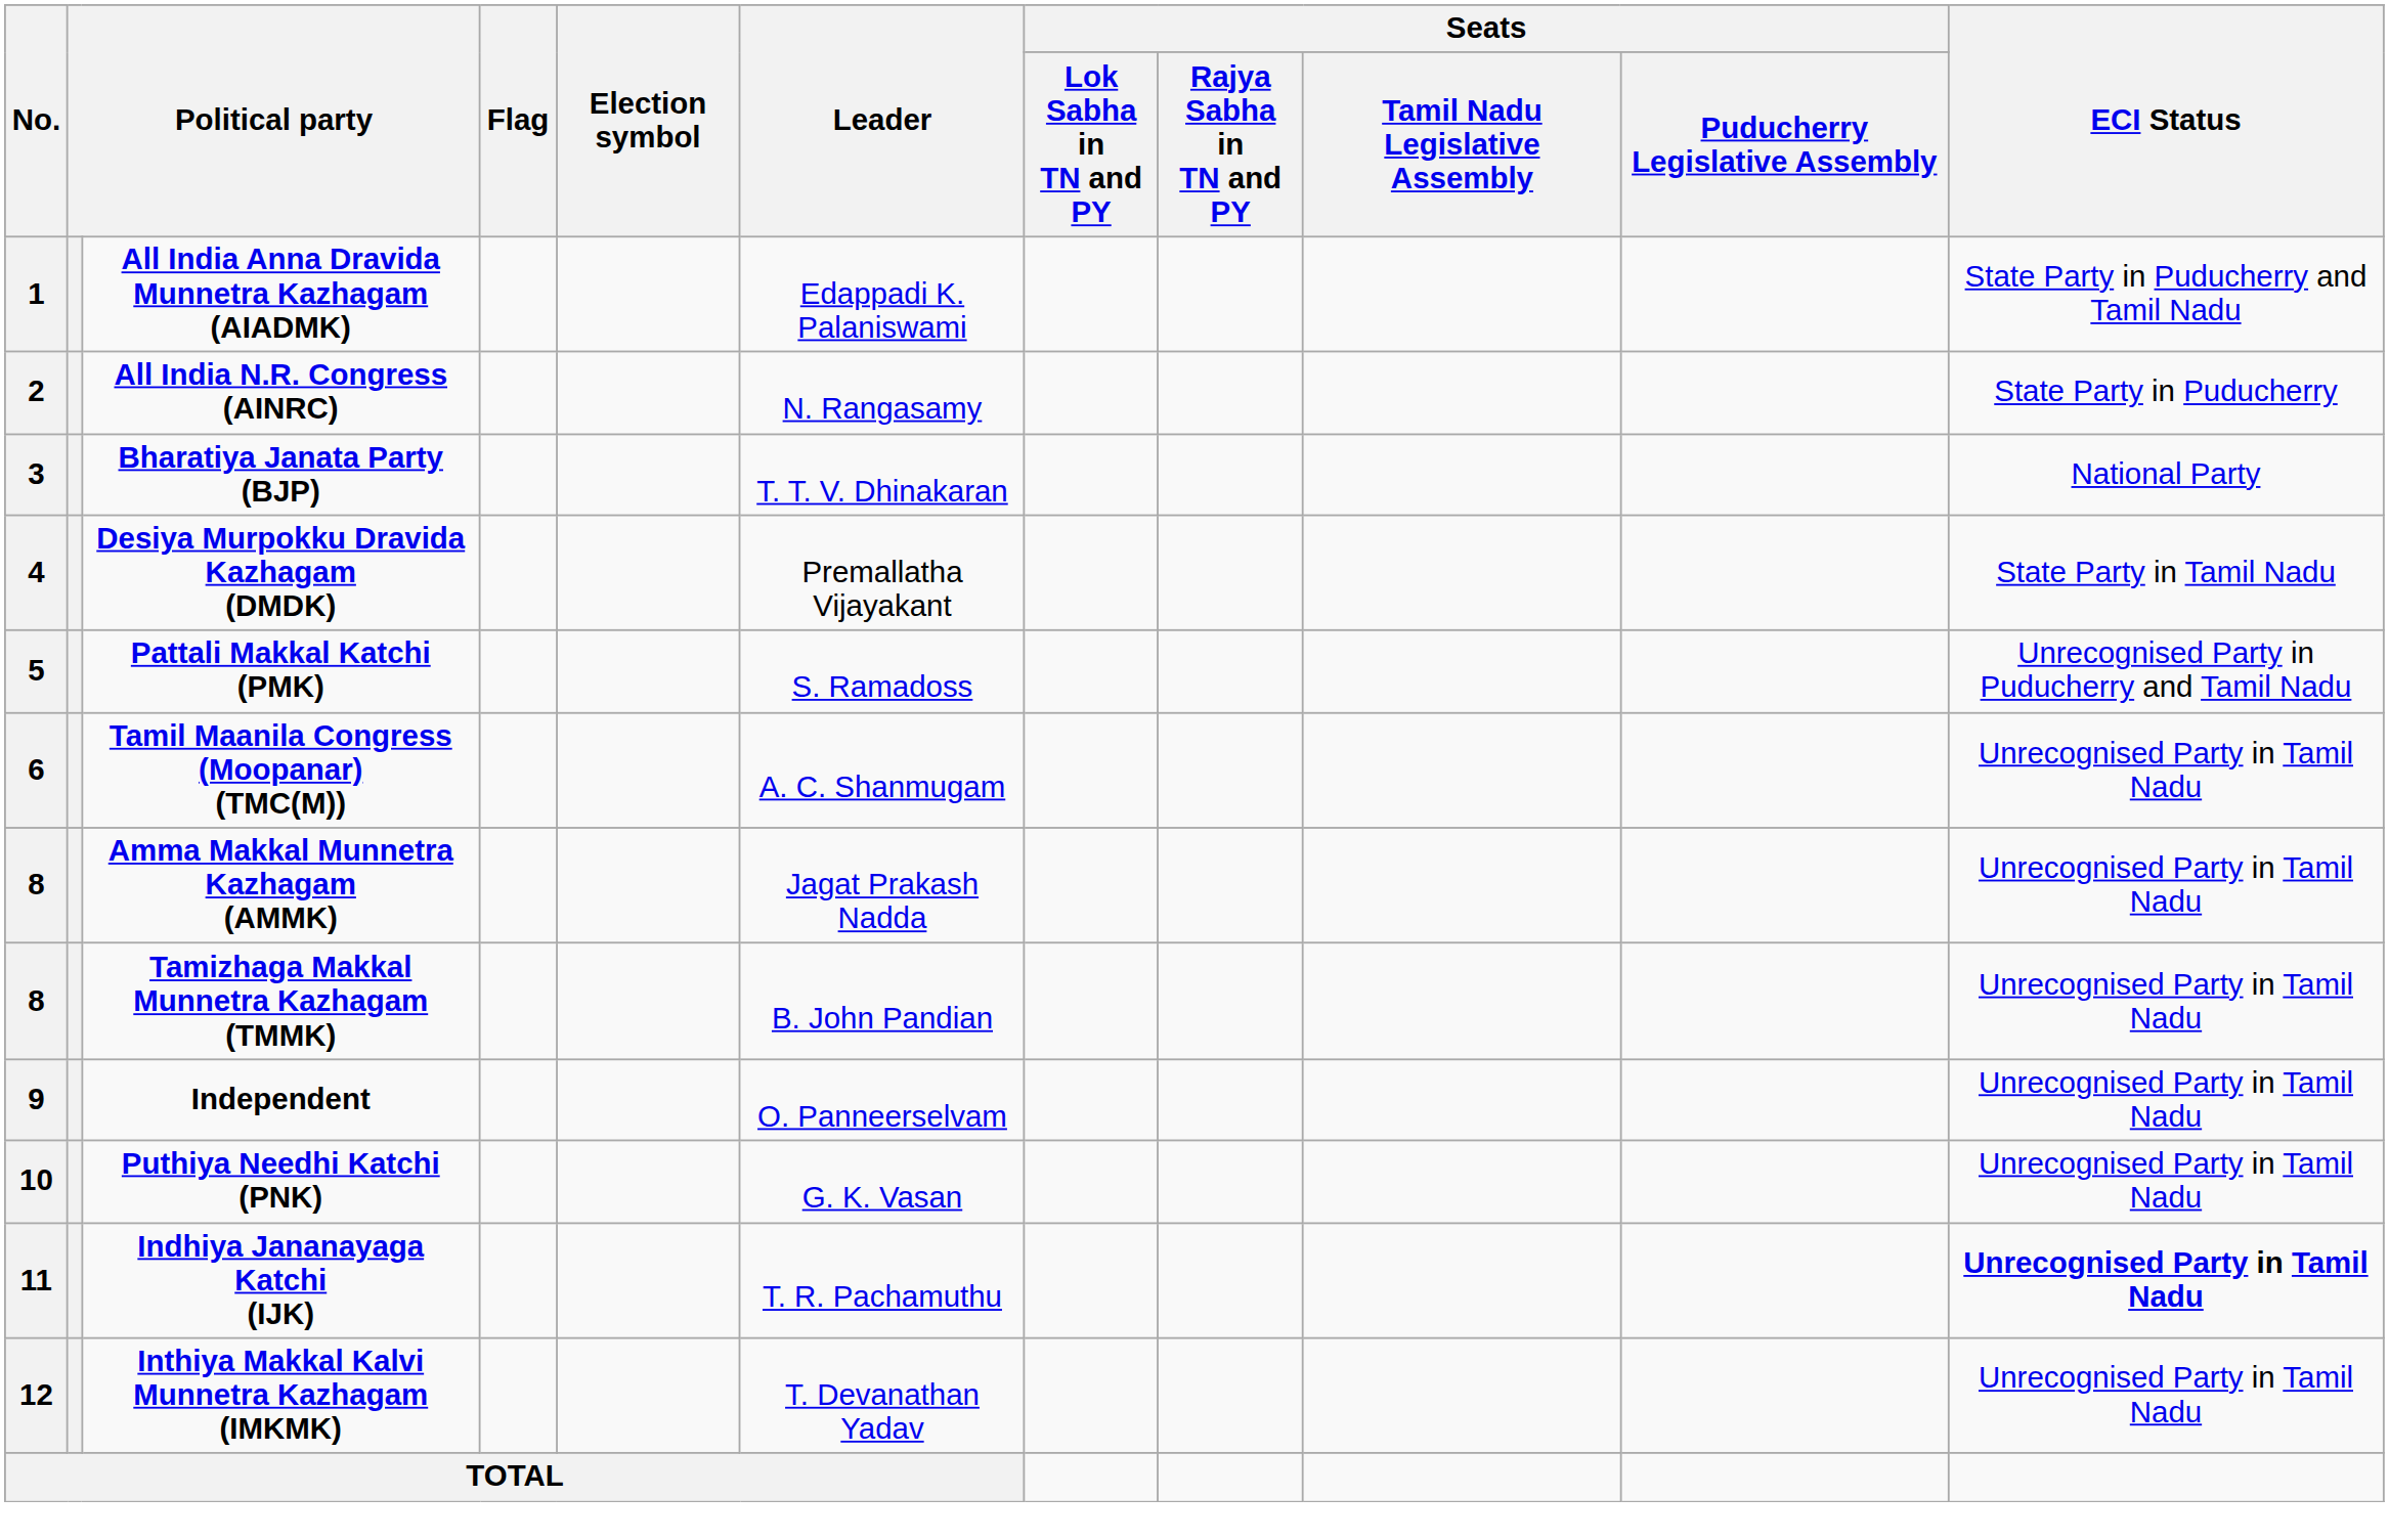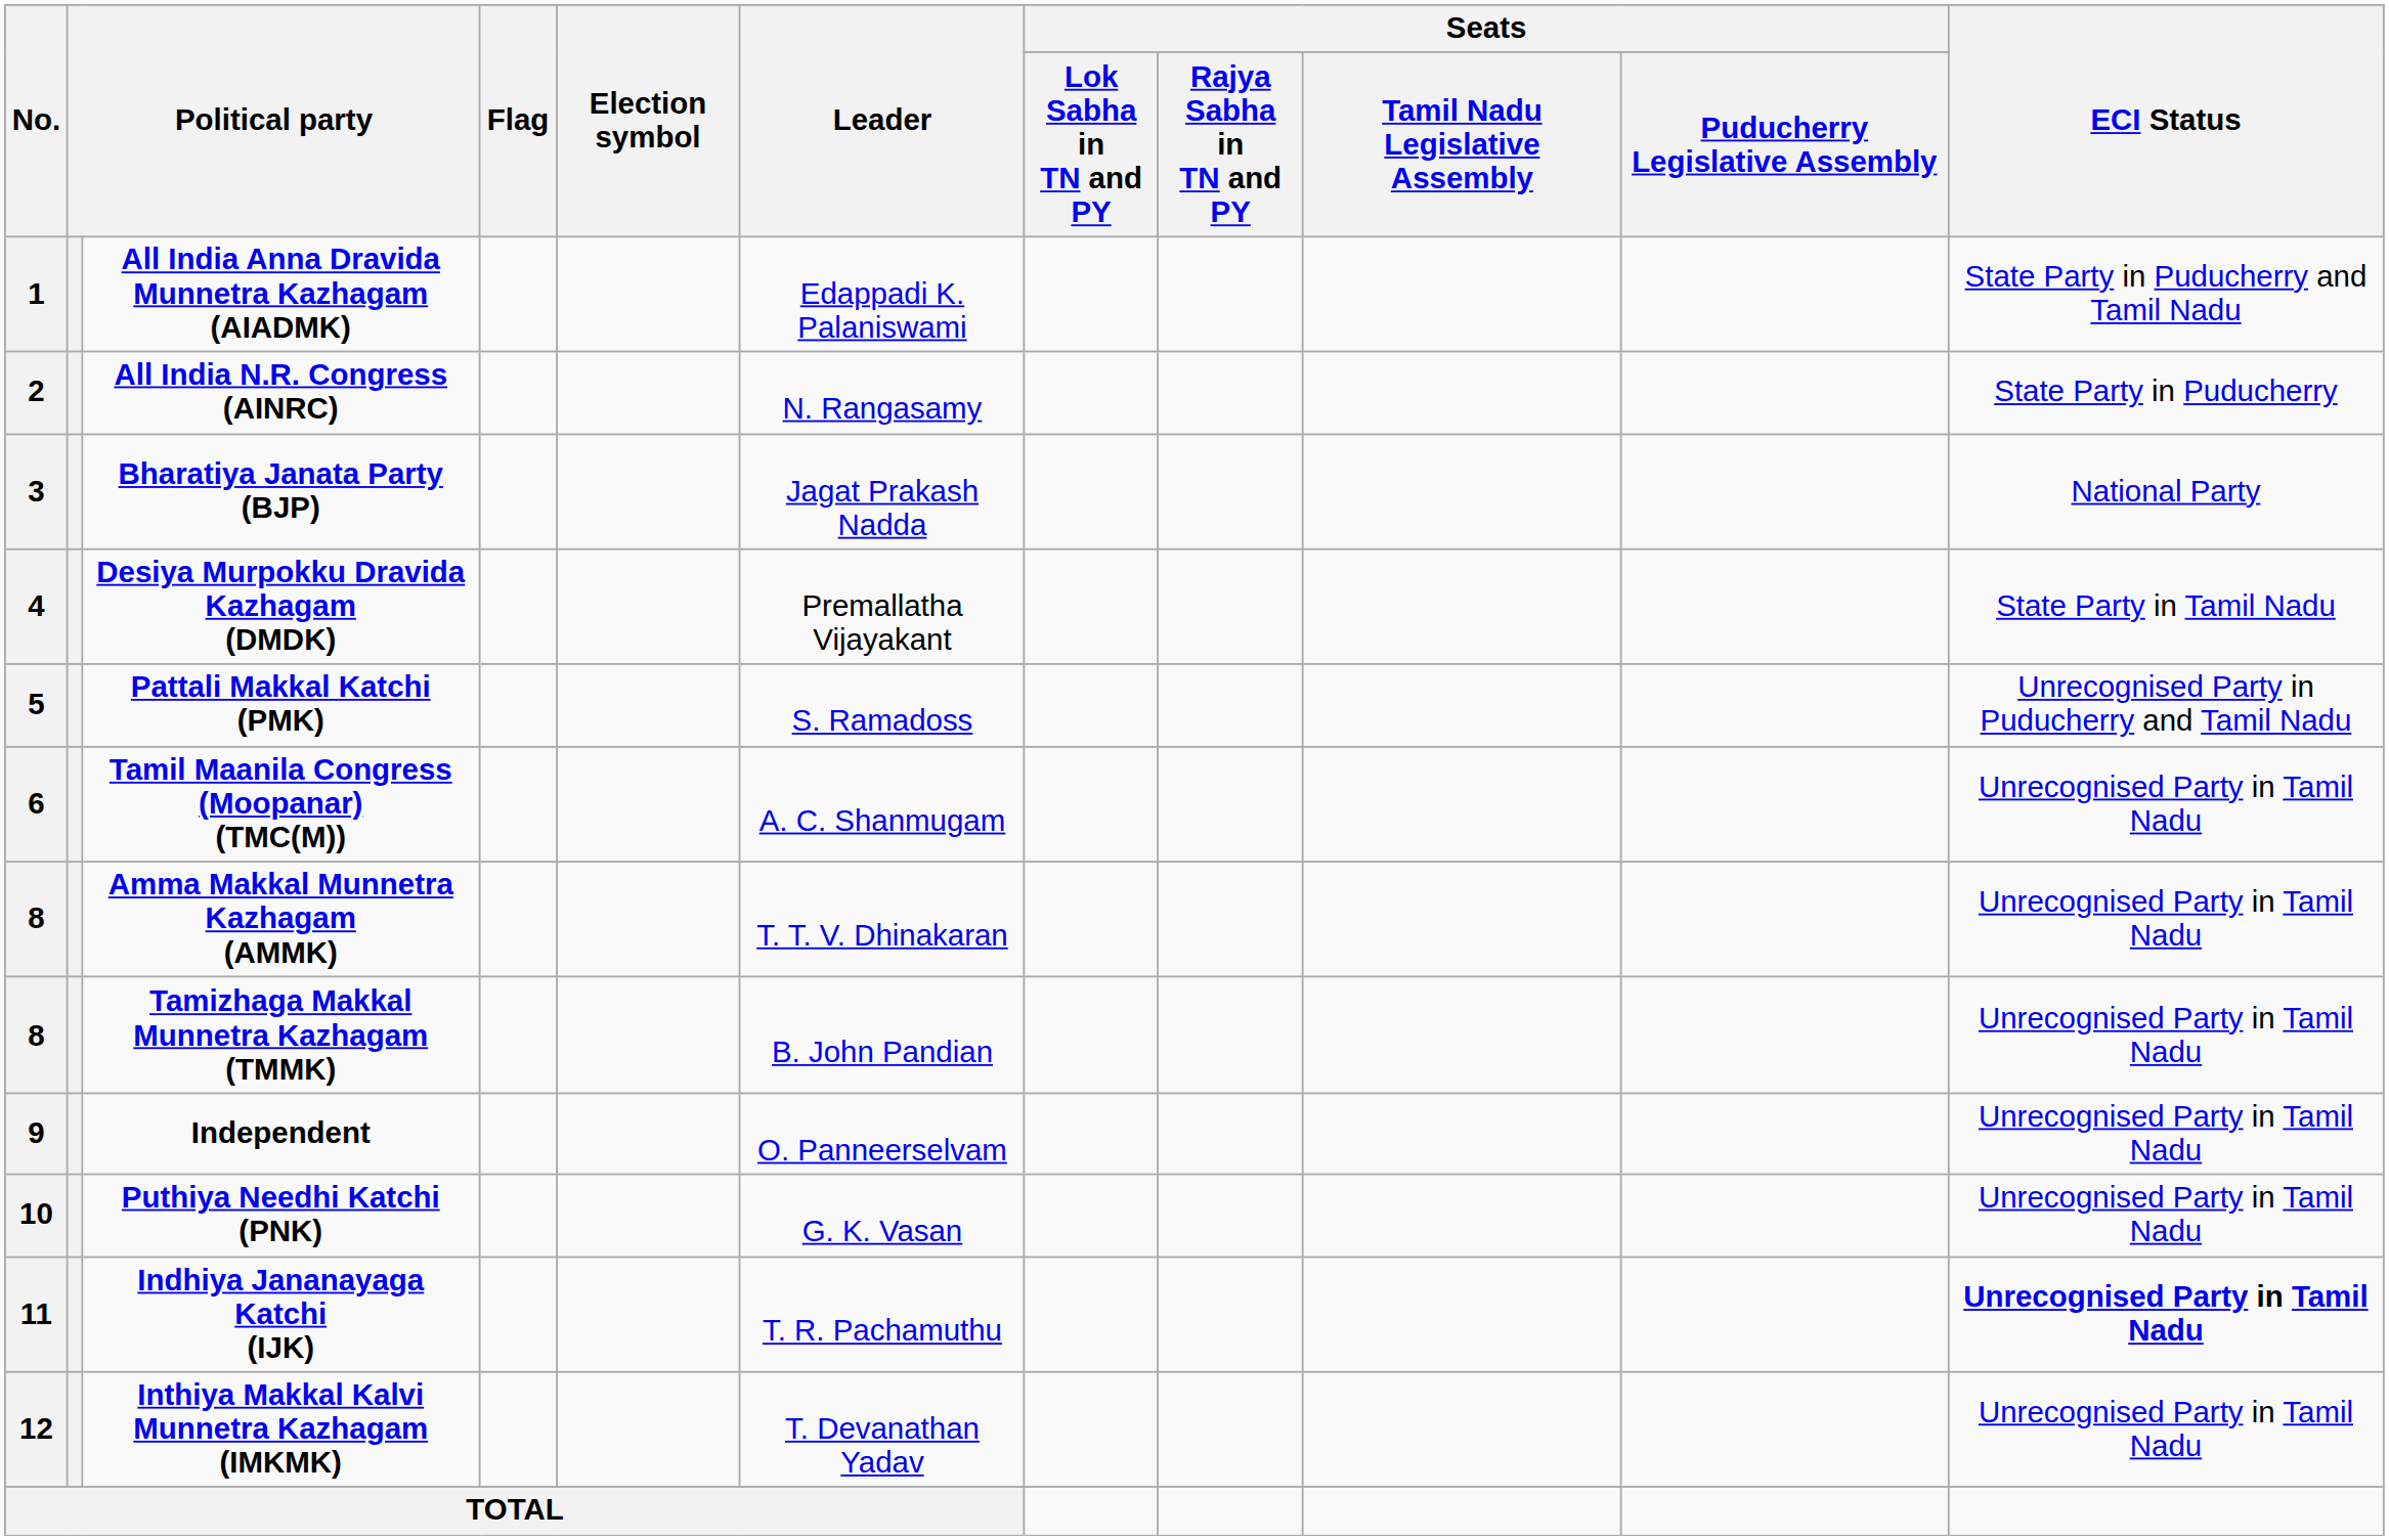 <table class="wikitable sortable" style="width:100%; text-align:center">
 <tr>
 <th rowspan=2>No.</th>
 <th colspan=2 rowspan=2>Political party</th>
 <th rowspan=2>Flag</th>
 <th rowspan=2>Election symbol</th>
 <th rowspan=2>Leader</th>
 <th colspan=4>Seats</th>
 <th rowspan=2><a href='#'>ECI</a> Status</th>
 </tr>
 <tr>
 <th><a href='#'>Lok Sabha</a><br>in<br><a href='#'>TN</a> and <a href='#'>PY</a></th>
 <th><a href='#'>Rajya Sabha</a><br>in<br><a href='#'>TN</a> and <a href='#'>PY</a></th>
 <th><a href='#'>Tamil Nadu Legislative Assembly</a></th>
 <th><a href='#'>Puducherry Legislative Assembly</a></th>
 </tr>
 <tr>
 <th>1</th>
 <th></th>
 <td><strong><a href='#'>All India Anna Dravida Munnetra Kazhagam</a><br>(AIADMK)</strong></td>
 <td></td>
 <td></td>
 <td><br><a href='#'>Edappadi K. Palaniswami</a></td>
 <td></td>
 <td></td>
 <td></td>
 <td></td>
 <td><a href='#'>State Party</a> in <a href='#'>Puducherry</a> and <a href='#'>Tamil Nadu</a></td>
 </tr>
 <tr>
 <th>2</th>
 <th></th>
 <td><strong><a href='#'>All India N.R. Congress</a><br>(AINRC)</strong></td>
 <td></td>
 <td></td>
 <td><br><a href='#'>N. Rangasamy</a></td>
 <td></td>
 <td></td>
 <td></td>
 <td></td>
 <td><a href='#'>State Party</a> in <a href='#'>Puducherry</a></td>
 </tr>
 <tr>
 <th>3</th>
 <th></th>
 <td><strong><a href='#'>Bharatiya Janata Party</a><br>(BJP)</strong></td>
 <td></td>
 <td></td>
-<td><br><a href='#'>T. T. V. Dhinakaran</a></td>
+<td><br><a href='#'>Jagat Prakash Nadda</a></td>
 <td></td>
 <td></td>
 <td></td>
 <td></td>
 <td><a href='#'>National Party</a></td>
 </tr>
 <tr>
 <th>4</th>
 <th></th>
 <td><strong><a href='#'>Desiya Murpokku Dravida Kazhagam</a><br>(DMDK)</strong></td>
 <td></td>
 <td></td>
 <td><br>Premallatha Vijayakant</td>
 <td></td>
 <td></td>
 <td></td>
 <td></td>
 <td><a href='#'>State Party</a> in <a href='#'>Tamil Nadu</a></td>
 </tr>
 <tr>
 <th>5</th>
 <th></th>
 <td><strong><a href='#'>Pattali Makkal Katchi</a><br>(PMK)</strong></td>
 <td></td>
 <td></td>
 <td><br><a href='#'>S. Ramadoss</a></td>
 <td></td>
 <td></td>
 <td></td>
 <td></td>
 <td><a href='#'>Unrecognised Party</a> in <a href='#'>Puducherry</a> and <a href='#'>Tamil Nadu</a></td>
 </tr>
 <tr>
 <th>6</th>
 <th></th>
 <td><strong><a href='#'>Tamil Maanila Congress (Moopanar)</a><br>(TMC(M))</strong></td>
 <td></td>
 <td></td>
 <td><br><a href='#'>A. C. Shanmugam</a></td>
 <td></td>
 <td></td>
 <td></td>
 <td></td>
 <td><a href='#'>Unrecognised Party</a> in <a href='#'>Tamil Nadu</a></td>
 </tr>
 <tr>
 <th>8</th>
 <th></th>
 <td><strong><a href='#'>Amma Makkal Munnetra Kazhagam</a><br>(AMMK)</strong></td>
 <td></td>
 <td></td>
-<td><br><a href='#'>Jagat Prakash Nadda</a></td>
+<td><br><a href='#'>T. T. V. Dhinakaran</a></td>
 <td></td>
 <td></td>
 <td></td>
 <td></td>
 <td><a href='#'>Unrecognised Party</a> in <a href='#'>Tamil Nadu</a></td>
 </tr>
 <tr>
 <th>8</th>
 <th></th>
 <td><strong><a href='#'>Tamizhaga Makkal Munnetra Kazhagam</a><br>(TMMK)</strong></td>
 <td></td>
 <td></td>
 <td><br><a href='#'>B. John Pandian</a></td>
 <td></td>
 <td></td>
 <td></td>
 <td></td>
 <td><a href='#'>Unrecognised Party</a> in <a href='#'>Tamil Nadu</a></td>
 </tr>
 <tr>
 <th>9</th>
 <th></th>
 <td><strong>Independent</strong></td>
 <td></td>
 <td></td>
 <td><br><a href='#'>O. Panneerselvam</a></td>
 <td></td>
 <td></td>
 <td></td>
 <td></td>
 <td><a href='#'>Unrecognised Party</a> in <a href='#'>Tamil Nadu</a></td>
 </tr>
 <tr>
 <th>10</th>
 <th></th>
 <td><strong><a href='#'>Puthiya Needhi Katchi</a><br>(PNK)</strong></td>
 <td></td>
 <td></td>
 <td><br><a href='#'>G. K. Vasan</a></td>
 <td></td>
 <td></td>
 <td></td>
 <td></td>
 <td><a href='#'>Unrecognised Party</a> in <a href='#'>Tamil Nadu</a></td>
 </tr>
 <tr>
 <th>11</th>
 <th></th>
 <td><strong><a href='#'>Indhiya Jananayaga Katchi</a><br>(IJK)</strong></td>
 <td></td>
 <td></td>
 <td><br><a href='#'>T. R. Pachamuthu</a></td>
 <td></td>
 <td></td>
 <td></td>
 <td></td>
 <td><strong><a href='#'>Unrecognised Party</a> in <a href='#'>Tamil Nadu</a></strong></td>
 </tr>
 <tr>
 <th>12</th>
 <th></th>
 <td><strong><a href='#'>Inthiya Makkal Kalvi Munnetra Kazhagam</a><br>(IMKMK)</strong></td>
 <td></td>
 <td></td>
 <td><br><a href='#'>T. Devanathan Yadav</a></td>
 <td></td>
 <td></td>
 <td></td>
 <td></td>
 <td><a href='#'>Unrecognised Party</a> in <a href='#'>Tamil Nadu</a></td>
 </tr>
 <tr>
 <th colspan=6>TOTAL</th>
 <td></td>
 <td></td>
 <td></td>
 <td></td>
 <td></td>
 </tr>
 </table>
